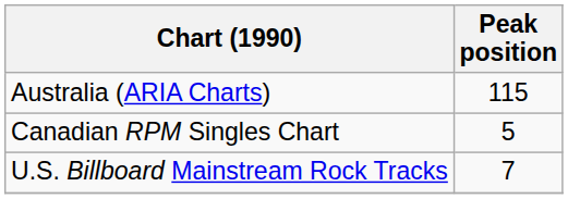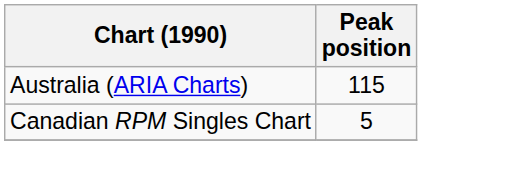 <table class="wikitable">
 <tr>
 <th>Chart (1990)</th>
 <th>Peak<br>position</th>
 </tr>
 <tr>
 <td>Australia (<a href='#'>ARIA Charts</a>)</td>
 <td align=center>115</td>
 </tr>
 <tr>
 <td>Canadian <em>RPM</em> Singles Chart</td>
 <td align="center">5</td>
 </tr>
 <tr>
-<td>U.S. <em>Billboard</em> <a href='#'>Mainstream Rock Tracks</a></td>
-<td align="center">7</td>
-</tr>
-<tr>
 </tr>
 </table>
